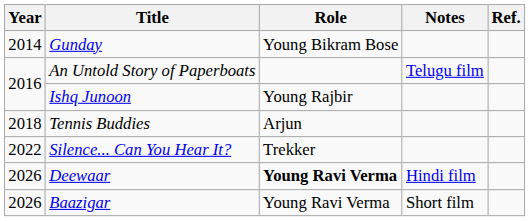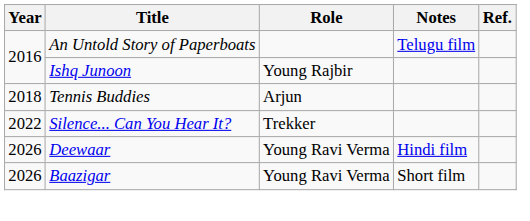 <table class="wikitable sortable" style="font-size:100%">
 <tr style="text-align:center;">
 <th>Year</th>
 <th>Title</th>
 <th>Role</th>
 <th>Notes</th>
 <th>Ref.</th>
-</tr>
-<tr>
-<td>2014</td>
-<td><em><a href='#'>Gunday</a></em></td>
-<td>Young Bikram Bose</td>
-<td></td>
-<td></td>
 </tr>
 <tr>
 <td rowspan="2">2016</td>
 <td><em>An Untold Story of Paperboats</em></td>
 <td></td>
 <td><a href='#'>Telugu film</a></td>
 <td></td>
 </tr>
 <tr>
 <td><em><a href='#'>Ishq Junoon</a></em></td>
 <td>Young Rajbir</td>
 <td></td>
 <td></td>
 </tr>
 <tr>
 <td>2018</td>
 <td><em>Tennis Buddies</em></td>
 <td>Arjun</td>
 <td></td>
 <td></td>
 </tr>
 <tr>
 <td>2022</td>
 <td><em><a href='#'>Silence... Can You Hear It?</a></em></td>
 <td>Trekker</td>
 <td></td>
 <td></td>
 </tr>
 <tr>
 <td>2026</td>
 <td><em><a href='#'>Deewaar</a></em></td>
-<td><strong>Young Ravi Verma</strong></td>
+<td>Young Ravi Verma</td>
 <td><a href='#'>Hindi film</a></td>
 <td></td>
 </tr>
 <tr>
 <td>2026</td>
 <td><em><a href='#'>Baazigar</a></em></td>
 <td>Young Ravi Verma</td>
 <td>Short film</td>
 <td></td>
 </tr>
 </table>
